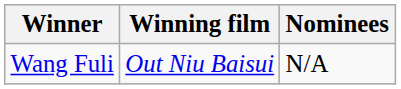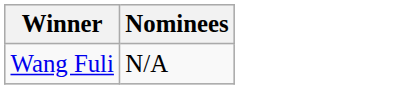 <table class="wikitable">
 <tr>
 <th>Winner</th>
-<th>Winning film</th>
 <th>Nominees</th>
 </tr>
 <tr>
 <td><a href='#'>Wang Fuli</a></td>
-<td><em><a href='#'>Out Niu Baisui</a></em></td>
 <td>N/A</td>
 </tr>
 </table>
